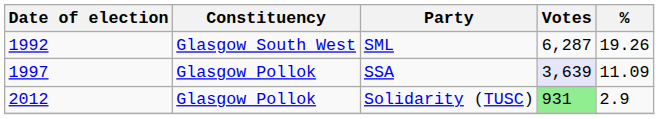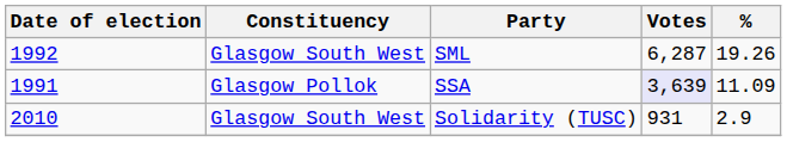 <table class="wikitable">
 <tr>
 <th>Date of election</th>
 <th>Constituency</th>
 <th>Party</th>
 <th>Votes</th>
 <th>%</th>
 </tr>
 <tr>
 <td><a href='#'>1992</a></td>
 <td><a href='#'>Glasgow South West</a></td>
 <td><a href='#'>SML</a></td>
 <td>6,287</td>
 <td>19.26</td>
 </tr>
 <tr>
-<td><a href='#'>1997</a></td>
+<td><a href='#'>1991</a></td>
 <td><a href='#'>Glasgow Pollok</a></td>
 <td><a href='#'>SSA</a></td>
 <td style="background: lavender;">3,639</td>
 <td>11.09</td>
 </tr>
 <tr>
-<td><a href='#'>2012</a></td>
-<td><a href='#'>Glasgow Pollok</a></td>
+<td><a href='#'>2010</a></td>
+<td><a href='#'>Glasgow South West</a></td>
 <td><a href='#'>Solidarity</a> (<a href='#'>TUSC</a>)</td>
-<td style="background: lightgreen;">931</td>
+<td>931</td>
 <td>2.9</td>
 </tr>
 <tr>
 </tr>
 </table>
